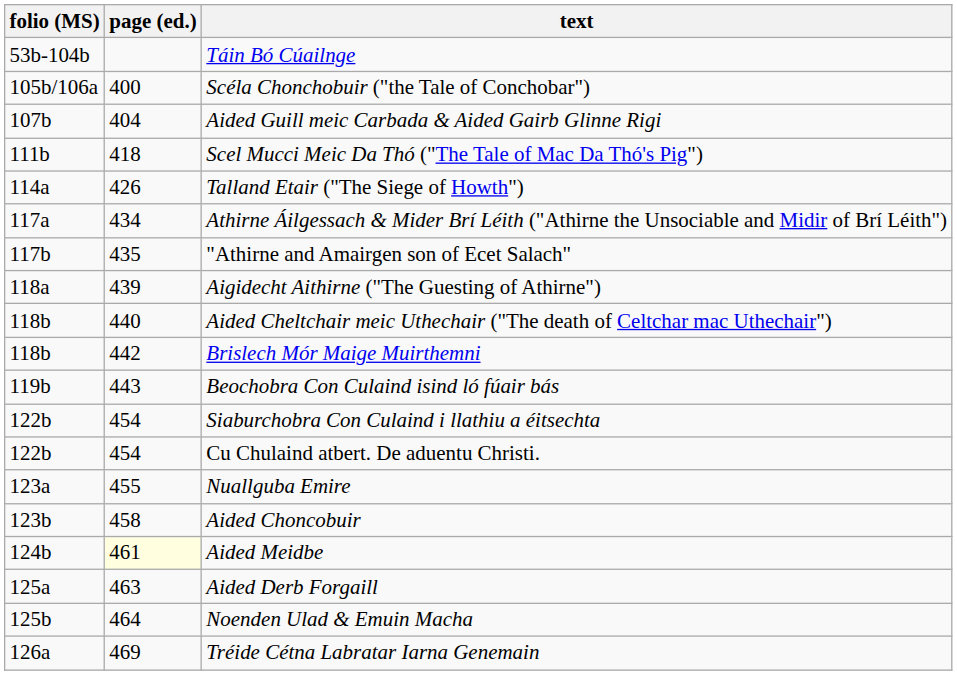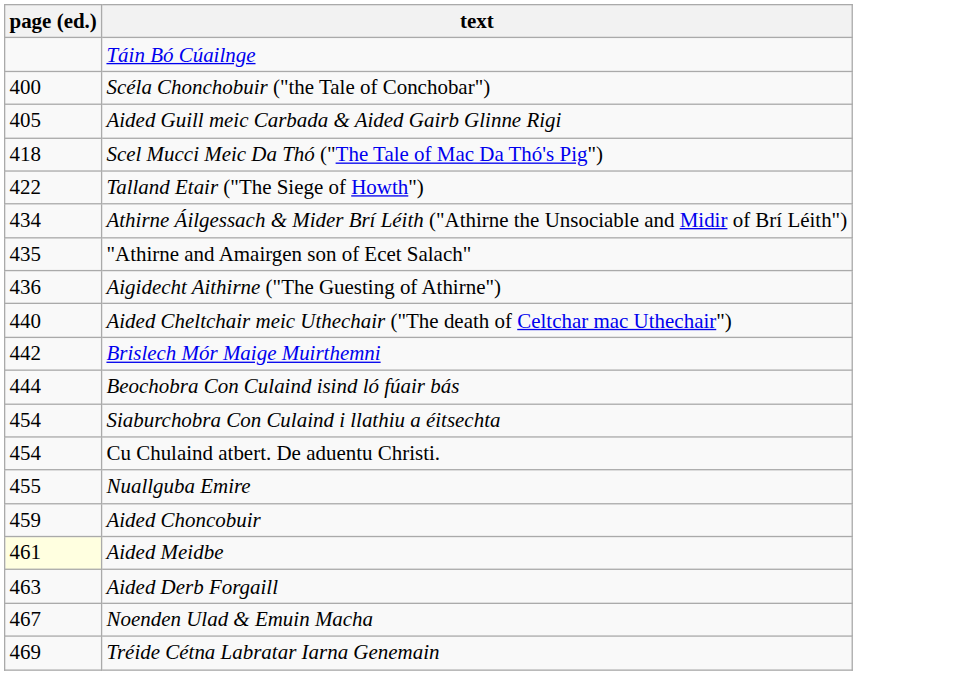 <table class="wikitable">
 <tr>
-<th>folio (MS)</th>
 <th>page (ed.)</th>
 <th>text</th>
 </tr>
 <tr>
-<td>53b-104b</td>
 <td></td>
 <td><em><a href='#'>Táin Bó Cúailnge</a></em></td>
 </tr>
 <tr>
-<td>105b/106a</td>
 <td>400</td>
 <td><em>Scéla Chonchobuir</em> ("the Tale of Conchobar")</td>
 </tr>
 <tr>
-<td>107b</td>
-<td>404</td>
+<td>405</td>
 <td><em>Aided Guill meic Carbada & Aided Gairb Glinne Rigi</em></td>
 </tr>
 <tr>
-<td>111b</td>
 <td>418</td>
 <td><em>Scel Mucci Meic Da Thó</em> ("<a href='#'>The Tale of Mac Da Thó's Pig</a>")</td>
 </tr>
 <tr>
-<td>114a</td>
-<td>426</td>
+<td>422</td>
 <td><em>Talland Etair</em> ("The Siege of <a href='#'>Howth</a>")</td>
 </tr>
 <tr>
-<td>117a</td>
 <td>434</td>
 <td><em>Athirne Áilgessach & Mider Brí Léith</em> ("Athirne the Unsociable and <a href='#'>Midir</a> of Brí Léith")</td>
 </tr>
 <tr>
-<td>117b</td>
 <td>435</td>
 <td>"Athirne and Amairgen son of Ecet Salach"</td>
 </tr>
 <tr>
-<td>118a</td>
-<td>439</td>
+<td>436</td>
 <td><em>Aigidecht Aithirne</em> ("The Guesting of Athirne")</td>
 </tr>
 <tr>
-<td>118b</td>
 <td>440</td>
 <td><em>Aided Cheltchair meic Uthechair</em> ("The death of <a href='#'>Celtchar mac Uthechair</a>")</td>
 </tr>
 <tr>
-<td>118b</td>
 <td>442</td>
 <td><em><a href='#'>Brislech Mór Maige Muirthemni</a></em></td>
 </tr>
 <tr>
-<td>119b</td>
-<td>443</td>
+<td>444</td>
 <td><em>Beochobra Con Culaind isind ló fúair bás</em></td>
 </tr>
 <tr>
-<td>122b</td>
 <td>454</td>
 <td><em>Siaburchobra Con Culaind i llathiu a éitsechta</em></td>
 </tr>
 <tr>
-<td>122b</td>
 <td>454</td>
 <td>Cu Chulaind atbert. De aduentu Christi.</td>
 </tr>
 <tr>
-<td>123a</td>
 <td>455</td>
 <td><em>Nuallguba Emire</em></td>
 </tr>
 <tr>
-<td>123b</td>
-<td>458</td>
+<td>459</td>
 <td><em>Aided Choncobuir</em></td>
 </tr>
 <tr>
-<td>124b</td>
 <td style="background: lightyellow;">461</td>
 <td><em>Aided Meidbe</em></td>
 </tr>
 <tr>
-<td>125a</td>
 <td>463</td>
 <td><em>Aided Derb Forgaill</em></td>
 </tr>
 <tr>
-<td>125b</td>
-<td>464</td>
+<td>467</td>
 <td><em>Noenden Ulad & Emuin Macha</em></td>
 </tr>
 <tr>
-<td>126a</td>
 <td>469</td>
 <td><em>Tréide Cétna Labratar Iarna Genemain</em></td>
 </tr>
 </table>
